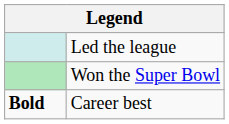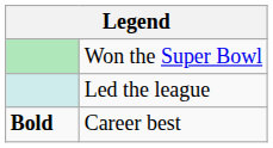 <table class="wikitable">
 <tr>
 <th colspan="2">Legend</th>
+</tr>
+<tr>
+<td style="background:#afe6ba; width:3em;"></td>
+<td>Won the <a href='#'>Super Bowl</a></td>
 </tr>
 <tr>
 <td style="background:#cfecec; width:3em;"></td>
 <td>Led the league</td>
 </tr>
 <tr>
-<td style="background:#afe6ba; width:3em;"></td>
-<td>Won the <a href='#'>Super Bowl</a></td>
-</tr>
-<tr>
 <td><strong>Bold</strong></td>
 <td>Career best</td>
 </tr>
 </table>
